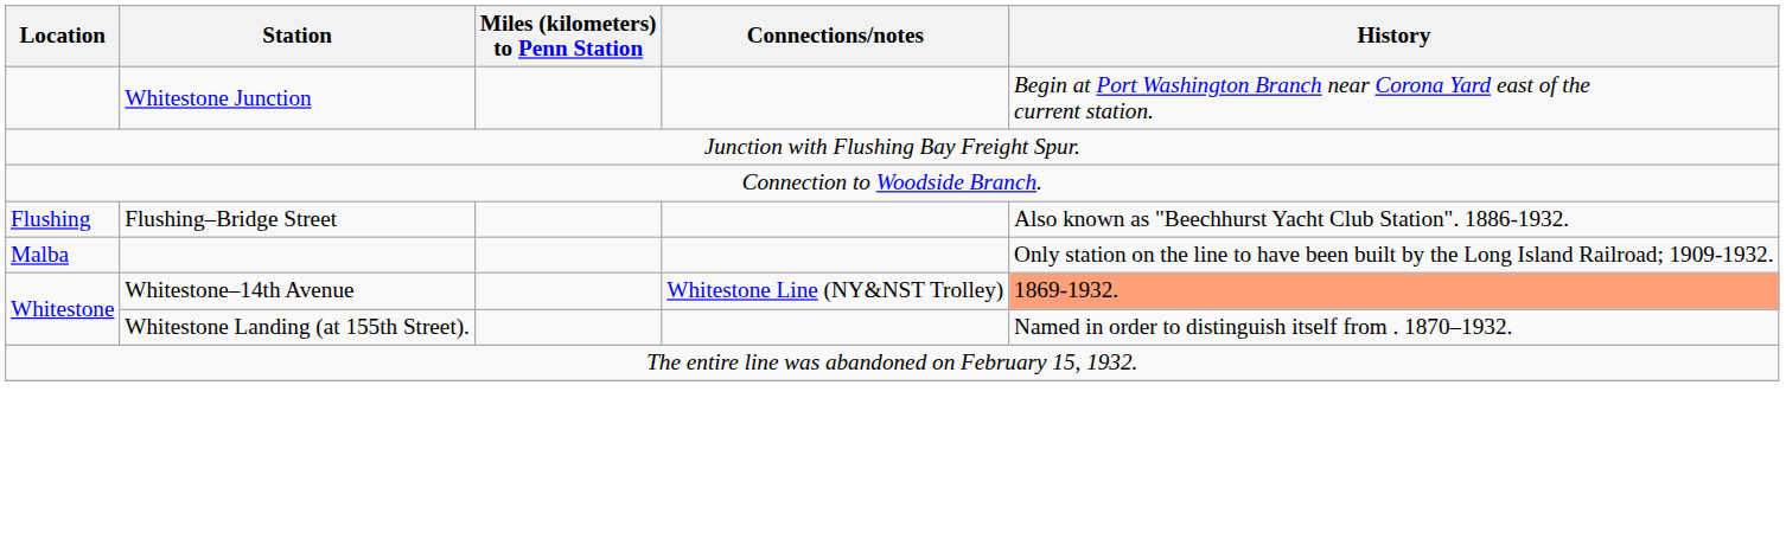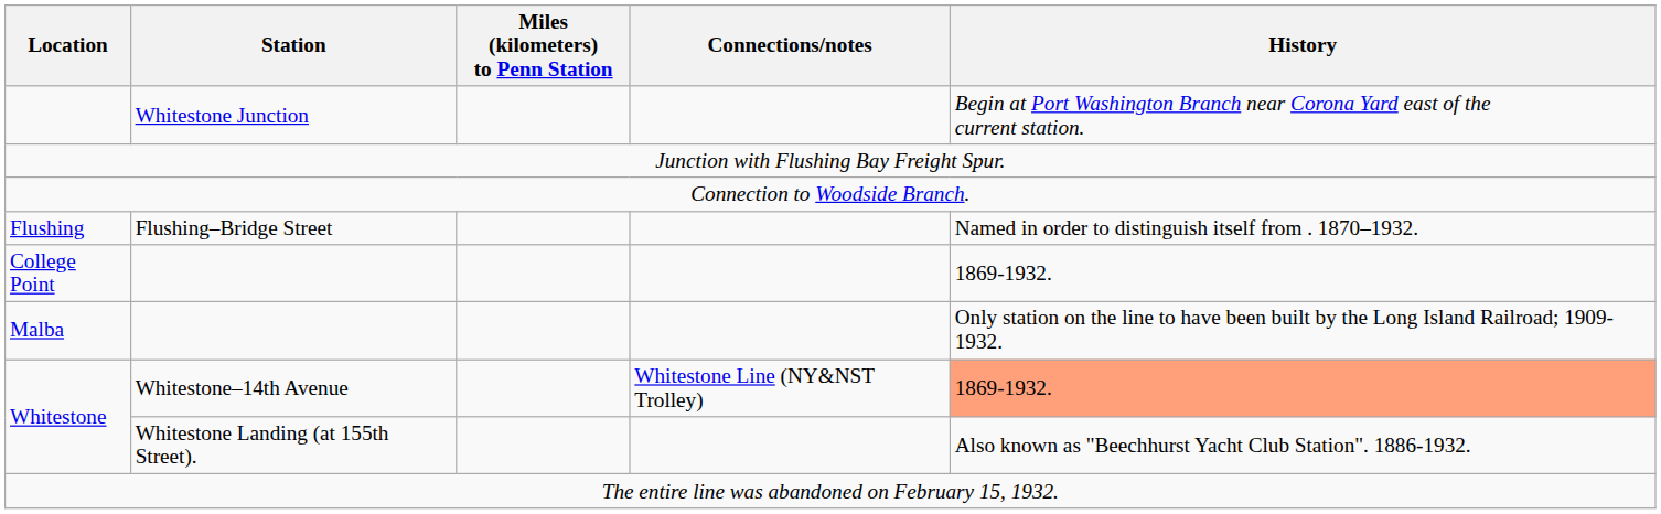 <table class="wikitable">
 <tr>
 <th>Location</th>
 <th>Station</th>
 <th>Miles (kilometers)<br>to <a href='#'>Penn Station</a></th>
 <th>Connections/notes</th>
 <th>History</th>
 </tr>
 <tr>
 <td></td>
 <td><a href='#'>Whitestone Junction</a></td>
 <td></td>
 <td></td>
 <td><em>Begin at <a href='#'>Port Washington Branch</a> near <a href='#'>Corona Yard</a> east of the<br>current  station.</em></td>
 </tr>
 <tr>
 <td colspan="5" align="center"><em>Junction with Flushing Bay Freight Spur.</em></td>
 </tr>
 <tr>
 <td colspan="5" align="center"><em>Connection to <a href='#'>Woodside Branch</a>.</em></td>
 </tr>
 <tr>
 <td><a href='#'>Flushing</a></td>
 <td>Flushing–Bridge Street</td>
 <td></td>
 <td></td>
-<td>Also known as "Beechhurst Yacht Club Station". 1886-1932.</td>
+<td>Named in order to distinguish itself from . 1870–1932.</td>
+</tr>
+<tr>
+<td><a href='#'>College Point</a></td>
+<td></td>
+<td></td>
+<td></td>
+<td>1869-1932.</td>
 </tr>
 <tr>
 <td><a href='#'>Malba</a></td>
 <td></td>
 <td></td>
 <td></td>
 <td>Only station on the line to have been built by the Long Island Railroad; 1909-1932.</td>
 </tr>
 <tr>
 <td rowspan="2"><a href='#'>Whitestone</a></td>
 <td>Whitestone–14th Avenue</td>
 <td></td>
 <td><a href='#'>Whitestone Line</a> (NY&NST Trolley)</td>
 <td style="background: lightsalmon;">1869-1932.</td>
 </tr>
 <tr>
 <td>Whitestone Landing (at 155th Street).</td>
 <td></td>
 <td></td>
-<td>Named in order to distinguish itself from . 1870–1932.</td>
+<td>Also known as "Beechhurst Yacht Club Station". 1886-1932.</td>
 </tr>
 <tr>
 <td colspan="5" align="center"><em>The entire line was abandoned on February 15, 1932.</em></td>
 </tr>
 <tr>
 </tr>
 </table>
